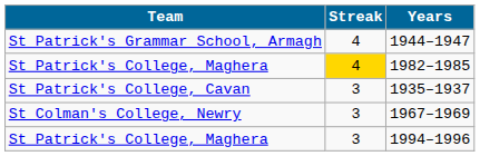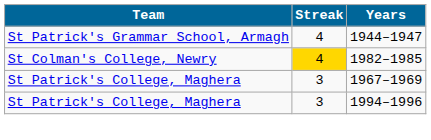 <table class="wikitable">
 <tr>
 <th style="background:#069; color:white;">Team</th>
 <th style="background:#069; color:white;">Streak</th>
 <th style="background:#069; color:white;">Years</th>
 </tr>
 <tr>
 <td><a href='#'>St Patrick's Grammar School, Armagh</a></td>
 <td align=center>4</td>
 <td>1944–1947</td>
 </tr>
 <tr>
-<td><a href='#'>St Patrick's College, Maghera</a></td>
+<td><a href='#'>St Colman's College, Newry</a></td>
 <td align=center style="background: gold;">4</td>
 <td>1982–1985</td>
 </tr>
 <tr>
-<td><a href='#'>St Patrick's College, Cavan</a></td>
-<td align=center>3</td>
-<td>1935–1937</td>
-</tr>
-<tr>
-<td><a href='#'>St Colman's College, Newry</a></td>
+<td><a href='#'>St Patrick's College, Maghera</a></td>
 <td align=center>3</td>
 <td>1967–1969</td>
 </tr>
 <tr>
 <td><a href='#'>St Patrick's College, Maghera</a></td>
 <td align=center>3</td>
 <td>1994–1996</td>
 </tr>
 </table>
